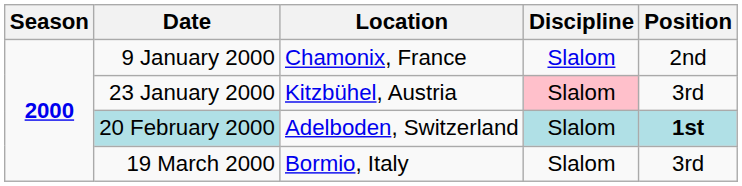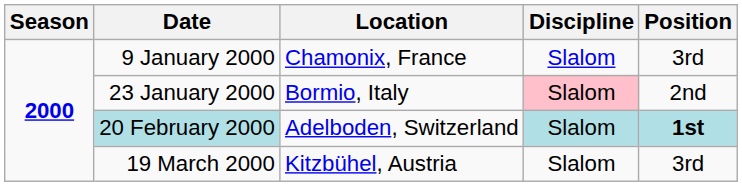 <table class="wikitable" style="text-align:center; font-size:100%;">
 <tr>
 <th>Season</th>
 <th>Date</th>
 <th>Location</th>
 <th>Discipline</th>
 <th>Position</th>
 </tr>
 <tr>
 <td rowspan="4" align=center><strong><a href='#'>2000</a></strong></td>
 <td align="right">9 January 2000</td>
 <td align="left"> <a href='#'>Chamonix</a>, France</td>
 <td><a href='#'>Slalom</a></td>
-<td>2nd</td>
+<td>3rd</td>
 </tr>
 <tr>
 <td align="right">23 January 2000</td>
-<td align="left"> <a href='#'>Kitzbühel</a>, Austria</td>
+<td align="left"> <a href='#'>Bormio</a>, Italy</td>
 <td style="background: pink;">Slalom</td>
-<td>3rd</td>
+<td>2nd</td>
 </tr>
 <tr>
 <td align="right" bgcolor="#BOEOE6">20 February 2000</td>
 <td align="left"> <a href='#'>Adelboden</a>, Switzerland</td>
 <td bgcolor="#BOEOE6">Slalom</td>
 <td bgcolor="#BOEOE6"><strong>1st</strong></td>
 </tr>
 <tr>
 <td align="right">19 March 2000</td>
-<td align="left"> <a href='#'>Bormio</a>, Italy</td>
+<td align="left"> <a href='#'>Kitzbühel</a>, Austria</td>
 <td>Slalom</td>
 <td>3rd</td>
 </tr>
 </table>
